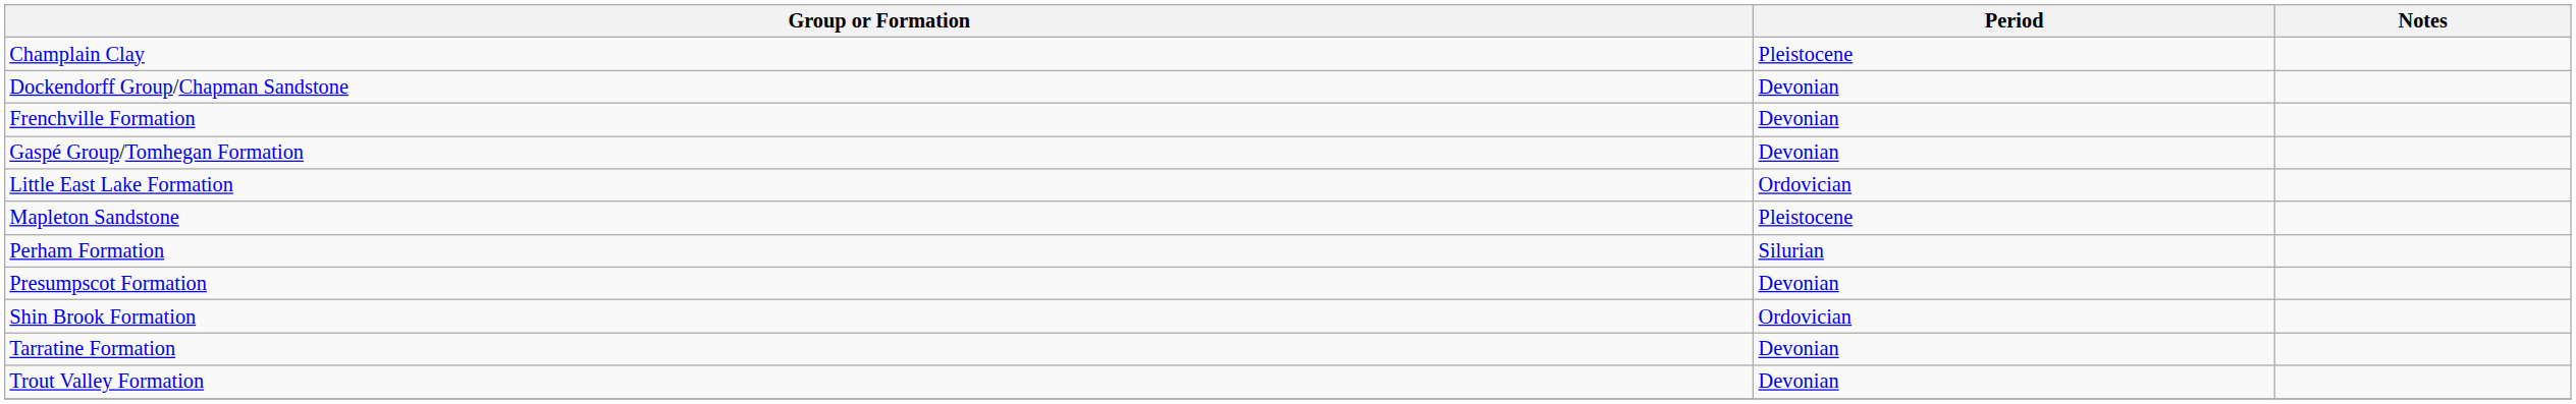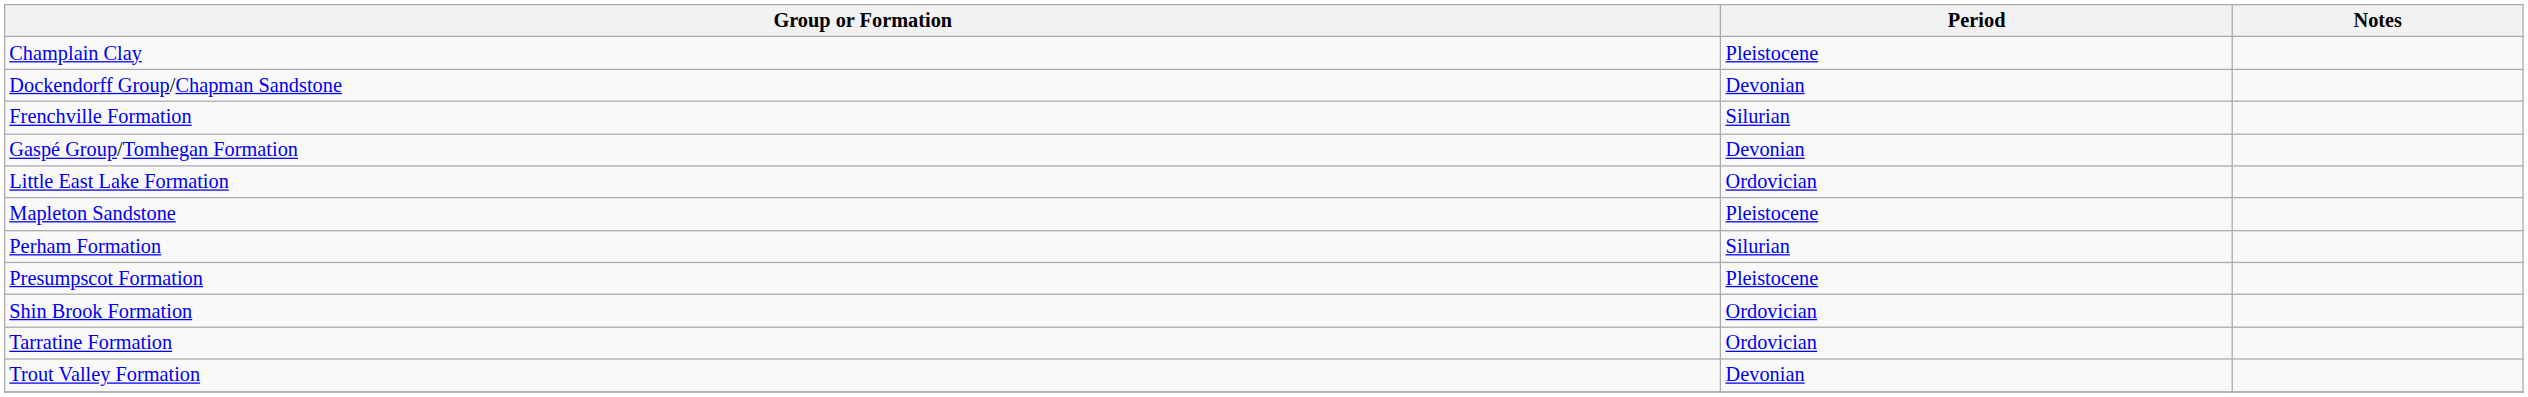 <table class="wikitable sortable" style="width: 100%;">
 <tr>
 <th>Group or Formation</th>
 <th>Period</th>
 <th class="unsortable">Notes</th>
 </tr>
 <tr>
 <td><a href='#'>Champlain Clay</a></td>
 <td><a href='#'>Pleistocene</a></td>
 <td></td>
 </tr>
 <tr>
 <td><a href='#'>Dockendorff Group</a>/<a href='#'>Chapman Sandstone</a></td>
 <td><a href='#'>Devonian</a></td>
 <td></td>
 </tr>
 <tr>
 <td><a href='#'>Frenchville Formation</a></td>
-<td><a href='#'>Devonian</a></td>
+<td><a href='#'>Silurian</a></td>
 <td></td>
 </tr>
 <tr>
 <td><a href='#'>Gaspé Group</a>/<a href='#'>Tomhegan Formation</a></td>
 <td><a href='#'>Devonian</a></td>
 <td></td>
 </tr>
 <tr>
 <td><a href='#'>Little East Lake Formation</a></td>
 <td><a href='#'>Ordovician</a></td>
 <td></td>
 </tr>
 <tr>
 <td><a href='#'>Mapleton Sandstone</a></td>
 <td><a href='#'>Pleistocene</a></td>
 <td></td>
 </tr>
 <tr>
 <td><a href='#'>Perham Formation</a></td>
 <td><a href='#'>Silurian</a></td>
 <td></td>
 </tr>
 <tr>
 <td><a href='#'>Presumpscot Formation</a></td>
-<td><a href='#'>Devonian</a></td>
+<td><a href='#'>Pleistocene</a></td>
 <td></td>
 </tr>
 <tr>
 <td><a href='#'>Shin Brook Formation</a></td>
 <td><a href='#'>Ordovician</a></td>
 <td></td>
 </tr>
 <tr>
 <td><a href='#'>Tarratine Formation</a></td>
-<td><a href='#'>Devonian</a></td>
+<td><a href='#'>Ordovician</a></td>
 <td></td>
 </tr>
 <tr>
 <td><a href='#'>Trout Valley Formation</a></td>
 <td><a href='#'>Devonian</a></td>
 <td></td>
 </tr>
 <tr>
 </tr>
 </table>
